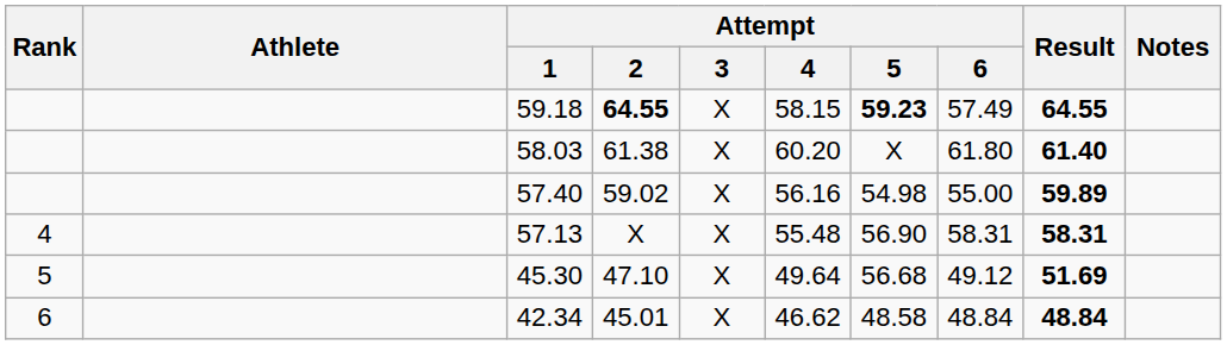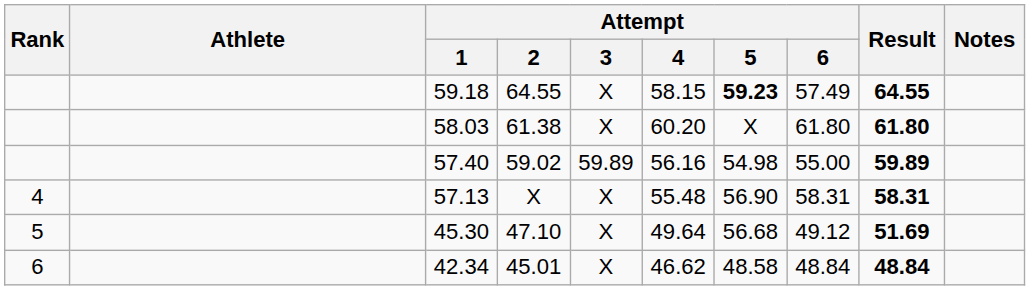 <table class="wikitable" style="text-align:center">
 <tr>
 <th rowspan=2 width=40>Rank</th>
 <th rowspan=2 width=250>Athlete</th>
 <th colspan=6>Attempt</th>
 <th rowspan=2 width=55>Result</th>
 <th rowspan=2 width=50>Notes</th>
 </tr>
 <tr>
 <th width=45>1</th>
 <th width=45>2</th>
 <th width=45>3</th>
 <th width=45>4</th>
 <th width=45>5</th>
 <th width=45>6</th>
 </tr>
 <tr>
 <td></td>
 <td align=left></td>
 <td>59.18</td>
-<td><strong>64.55</strong></td>
+<td>64.55</td>
 <td>X</td>
 <td>58.15</td>
 <td><strong>59.23</strong></td>
 <td>57.49</td>
 <td><strong>64.55</strong></td>
 <td></td>
 </tr>
 <tr>
 <td></td>
 <td align=left></td>
 <td>58.03</td>
 <td>61.38</td>
 <td>X</td>
 <td>60.20</td>
 <td>X</td>
 <td>61.80</td>
-<td><strong>61.40</strong></td>
+<td><strong>61.80</strong></td>
 <td></td>
 </tr>
 <tr>
 <td></td>
 <td align=left></td>
 <td>57.40</td>
 <td>59.02</td>
-<td>X</td>
+<td>59.89</td>
 <td>56.16</td>
 <td>54.98</td>
 <td>55.00</td>
 <td><strong>59.89</strong></td>
 <td></td>
 </tr>
 <tr>
 <td>4</td>
 <td align=left></td>
 <td>57.13</td>
 <td>X</td>
 <td>X</td>
 <td>55.48</td>
 <td>56.90</td>
 <td>58.31</td>
 <td><strong>58.31</strong></td>
 <td></td>
 </tr>
 <tr>
 <td>5</td>
 <td align=left></td>
 <td>45.30</td>
 <td>47.10</td>
 <td>X</td>
 <td>49.64</td>
 <td>56.68</td>
 <td>49.12</td>
 <td><strong>51.69</strong></td>
 <td></td>
 </tr>
 <tr>
 <td>6</td>
 <td align=left></td>
 <td>42.34</td>
 <td>45.01</td>
 <td>X</td>
 <td>46.62</td>
 <td>48.58</td>
 <td>48.84</td>
 <td><strong>48.84</strong></td>
 <td></td>
 </tr>
 </table>
